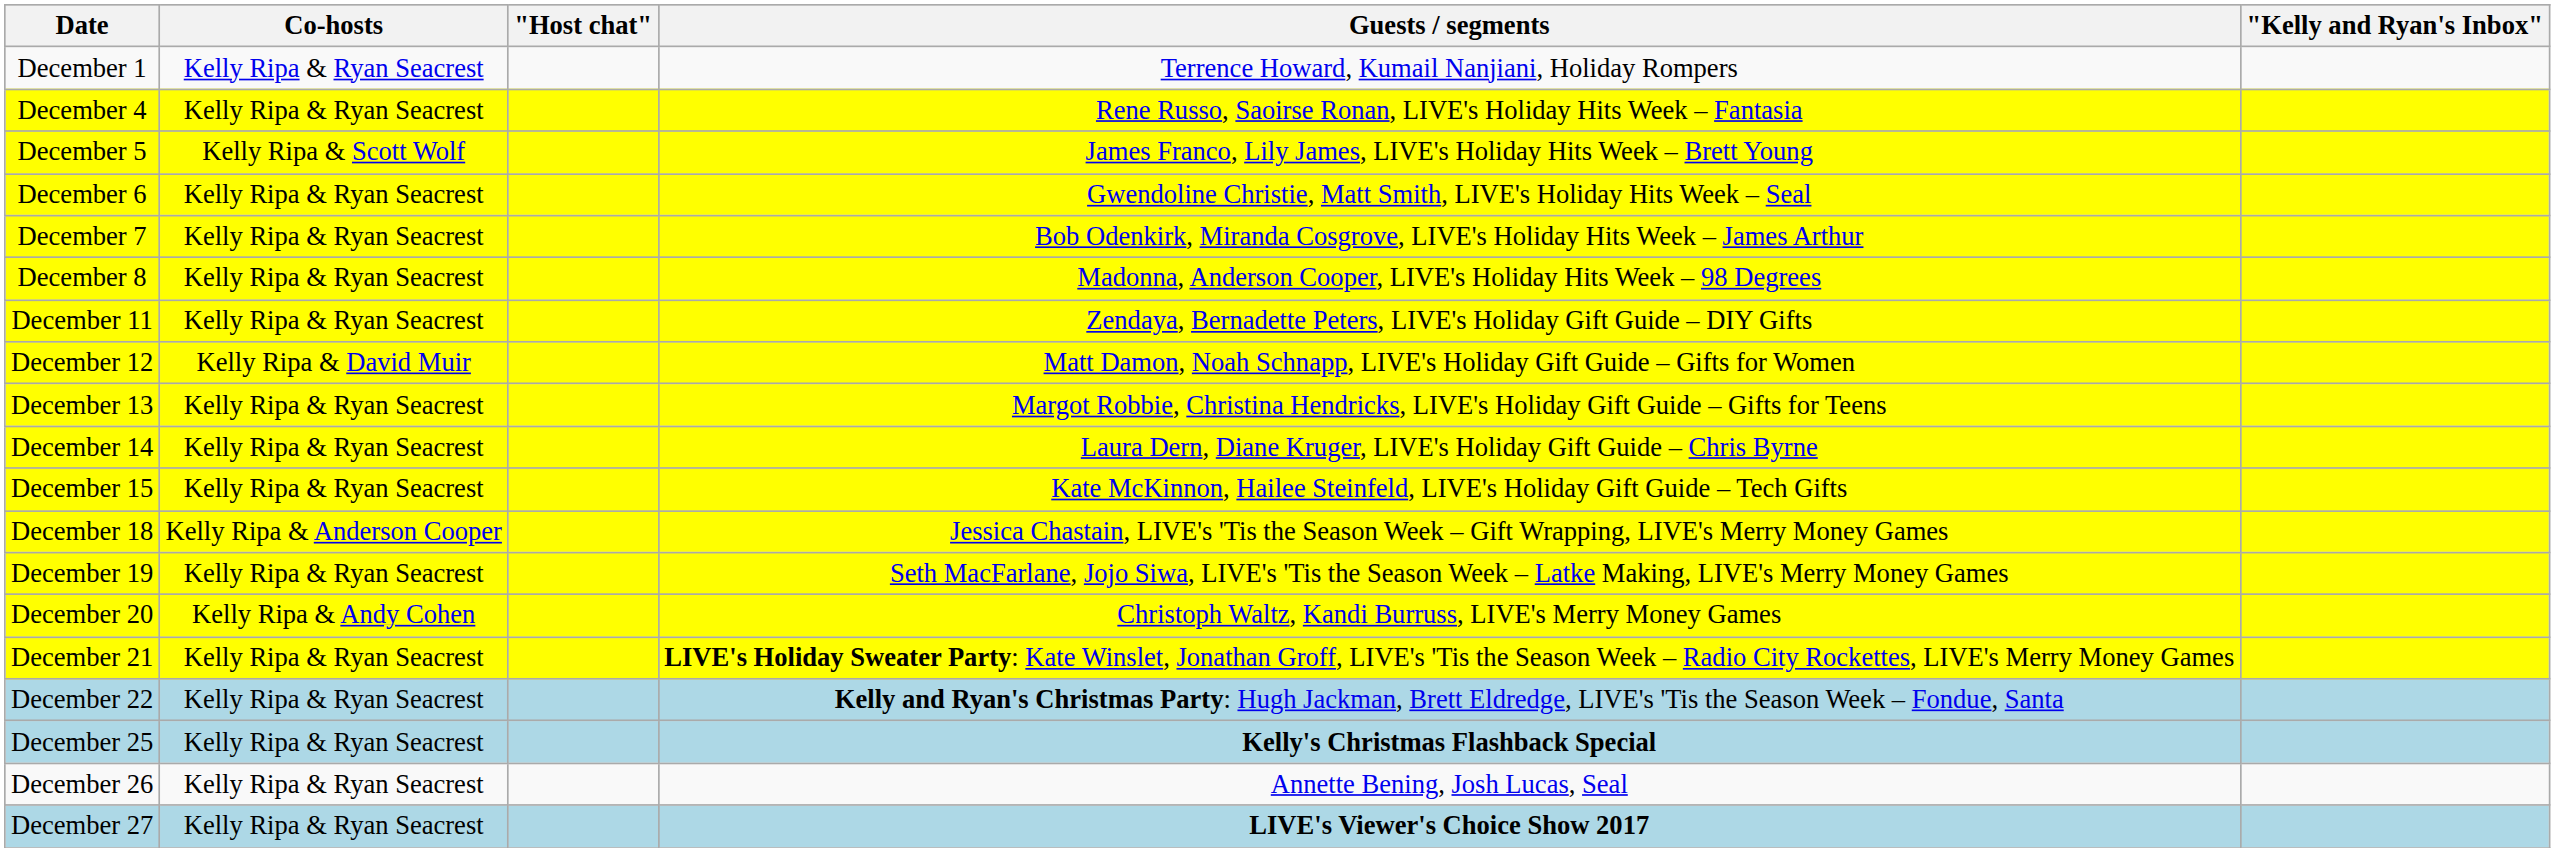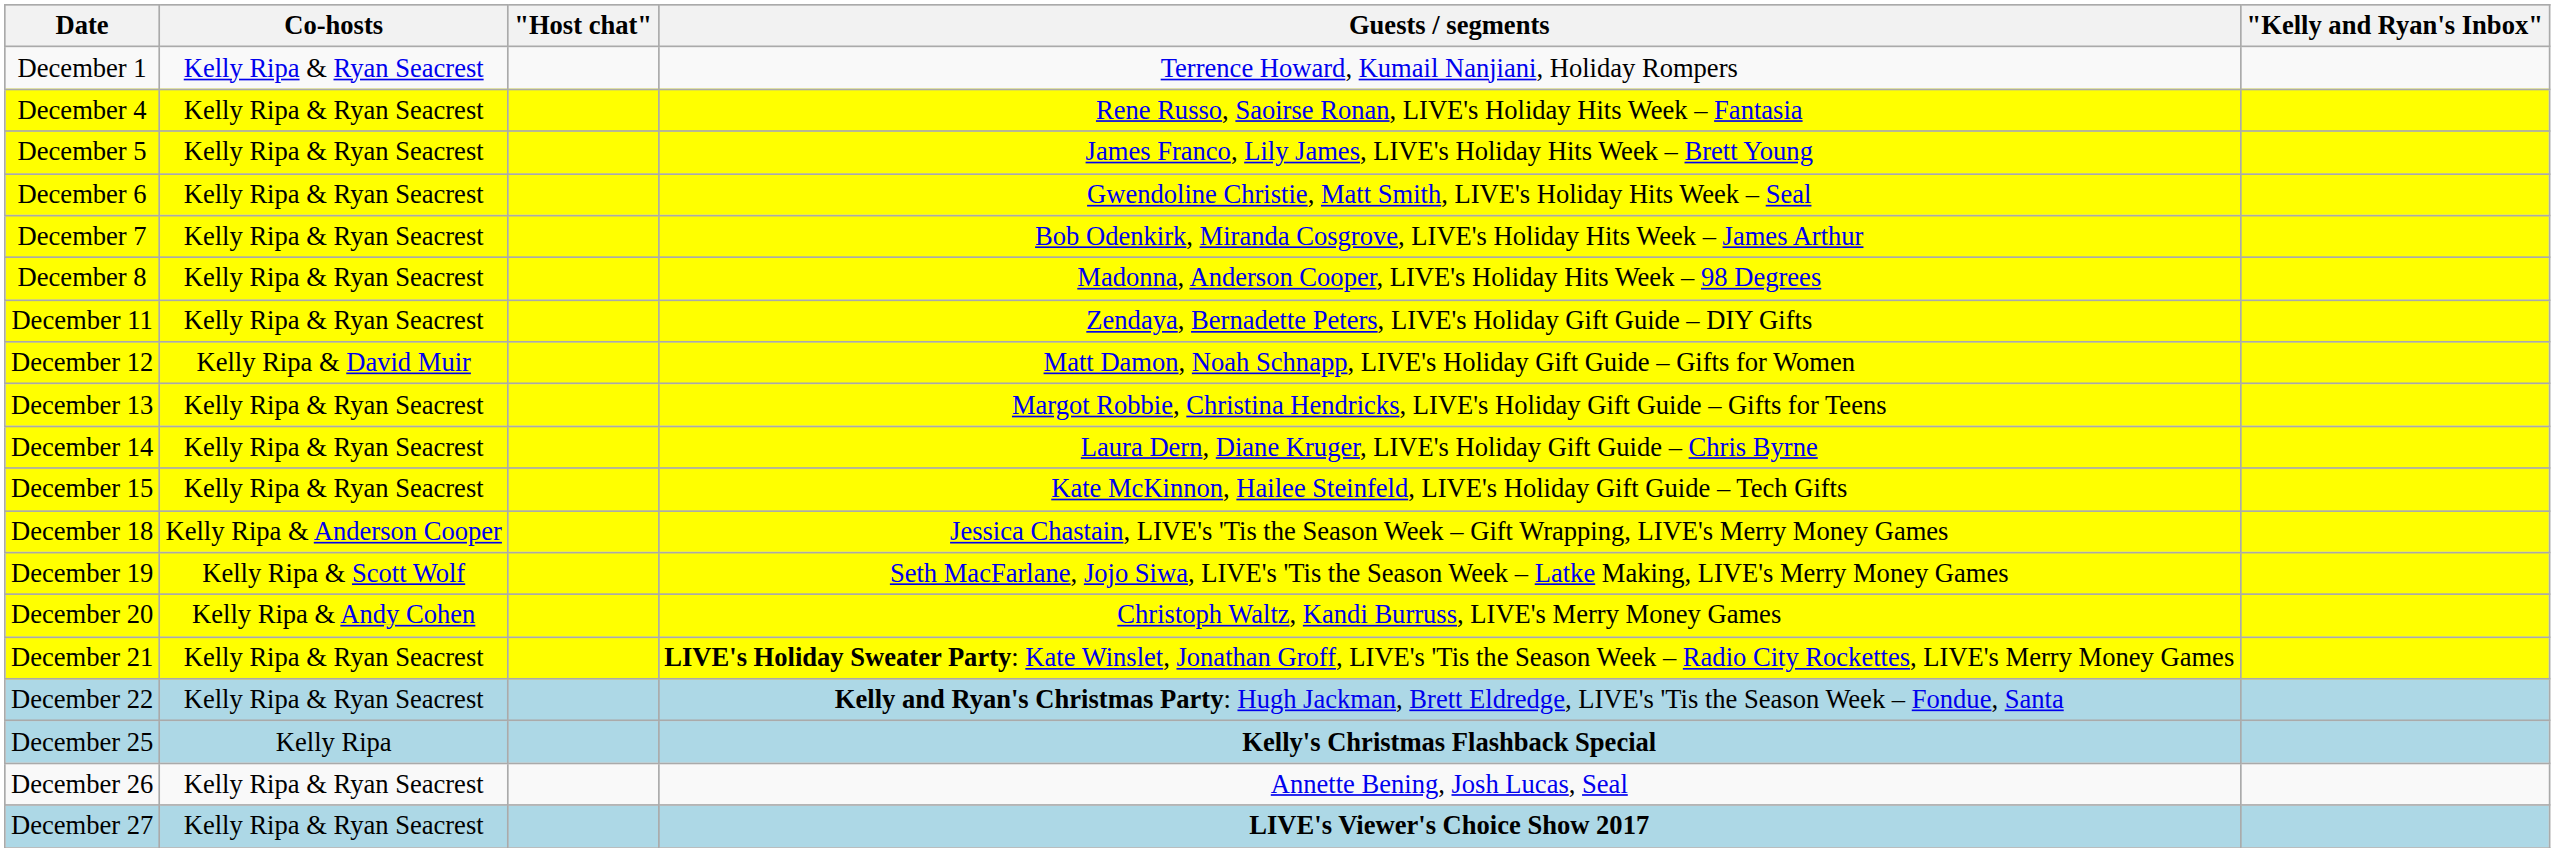 <table class="wikitable sortable" style="text-align:center;">
 <tr>
 <th>Date</th>
 <th>Co-hosts</th>
 <th>"Host chat"</th>
 <th>Guests / segments</th>
 <th>"Kelly and Ryan's Inbox"</th>
 </tr>
 <tr>
 <td>December 1</td>
 <td><a href='#'>Kelly Ripa</a> & <a href='#'>Ryan Seacrest</a></td>
 <td></td>
 <td><a href='#'>Terrence Howard</a>, <a href='#'>Kumail Nanjiani</a>, Holiday Rompers</td>
 <td></td>
 </tr>
 <tr style="background:yellow;">
 <td>December 4</td>
 <td>Kelly Ripa & Ryan Seacrest</td>
 <td></td>
 <td><a href='#'>Rene Russo</a>, <a href='#'>Saoirse Ronan</a>, LIVE's Holiday Hits Week – <a href='#'>Fantasia</a></td>
 <td></td>
 </tr>
 <tr style="background:yellow;">
 <td>December 5</td>
-<td>Kelly Ripa & <a href='#'>Scott Wolf</a></td>
+<td>Kelly Ripa & Ryan Seacrest</td>
 <td></td>
 <td><a href='#'>James Franco</a>, <a href='#'>Lily James</a>, LIVE's Holiday Hits Week – <a href='#'>Brett Young</a></td>
 <td></td>
 </tr>
 <tr style="background:yellow;">
 <td>December 6</td>
 <td>Kelly Ripa & Ryan Seacrest</td>
 <td></td>
 <td><a href='#'>Gwendoline Christie</a>, <a href='#'>Matt Smith</a>, LIVE's Holiday Hits Week – <a href='#'>Seal</a></td>
 <td></td>
 </tr>
 <tr style="background:yellow;">
 <td>December 7</td>
 <td>Kelly Ripa & Ryan Seacrest</td>
 <td></td>
 <td><a href='#'>Bob Odenkirk</a>, <a href='#'>Miranda Cosgrove</a>, LIVE's Holiday Hits Week – <a href='#'>James Arthur</a></td>
 <td></td>
 </tr>
 <tr style="background:yellow;">
 <td>December 8</td>
 <td>Kelly Ripa & Ryan Seacrest</td>
 <td></td>
 <td><a href='#'>Madonna</a>, <a href='#'>Anderson Cooper</a>, LIVE's Holiday Hits Week – <a href='#'>98 Degrees</a></td>
 <td></td>
 </tr>
 <tr style="background:yellow;">
 <td>December 11</td>
 <td>Kelly Ripa & Ryan Seacrest</td>
 <td></td>
 <td><a href='#'>Zendaya</a>, <a href='#'>Bernadette Peters</a>, LIVE's Holiday Gift Guide – DIY Gifts</td>
 <td></td>
 </tr>
 <tr style="background:yellow;">
 <td>December 12</td>
 <td>Kelly Ripa & <a href='#'>David Muir</a></td>
 <td></td>
 <td><a href='#'>Matt Damon</a>, <a href='#'>Noah Schnapp</a>, LIVE's Holiday Gift Guide – Gifts for Women</td>
 <td></td>
 </tr>
 <tr style="background:yellow;">
 <td>December 13</td>
 <td>Kelly Ripa & Ryan Seacrest</td>
 <td></td>
 <td><a href='#'>Margot Robbie</a>, <a href='#'>Christina Hendricks</a>, LIVE's Holiday Gift Guide – Gifts for Teens</td>
 <td></td>
 </tr>
 <tr style="background:yellow;">
 <td>December 14</td>
 <td>Kelly Ripa & Ryan Seacrest</td>
 <td></td>
 <td><a href='#'>Laura Dern</a>, <a href='#'>Diane Kruger</a>, LIVE's Holiday Gift Guide – <a href='#'>Chris Byrne</a></td>
 <td></td>
 </tr>
 <tr style="background:yellow;">
 <td>December 15</td>
 <td>Kelly Ripa & Ryan Seacrest</td>
 <td></td>
 <td><a href='#'>Kate McKinnon</a>, <a href='#'>Hailee Steinfeld</a>, LIVE's Holiday Gift Guide – Tech Gifts</td>
 <td></td>
 </tr>
 <tr style="background:yellow;">
 <td>December 18</td>
 <td>Kelly Ripa & <a href='#'>Anderson Cooper</a></td>
 <td></td>
 <td><a href='#'>Jessica Chastain</a>, LIVE's 'Tis the Season Week – Gift Wrapping, LIVE's Merry Money Games</td>
 <td></td>
 </tr>
 <tr style="background:yellow;">
 <td>December 19</td>
-<td>Kelly Ripa & Ryan Seacrest</td>
+<td>Kelly Ripa & <a href='#'>Scott Wolf</a></td>
 <td></td>
 <td><a href='#'>Seth MacFarlane</a>, <a href='#'>Jojo Siwa</a>, LIVE's 'Tis the Season Week – <a href='#'>Latke</a> Making, LIVE's Merry Money Games</td>
 <td></td>
 </tr>
 <tr style="background:yellow;">
 <td>December 20</td>
 <td>Kelly Ripa & <a href='#'>Andy Cohen</a></td>
 <td></td>
 <td><a href='#'>Christoph Waltz</a>, <a href='#'>Kandi Burruss</a>, LIVE's Merry Money Games</td>
 <td></td>
 </tr>
 <tr style="background:yellow;">
 <td>December 21</td>
 <td>Kelly Ripa & Ryan Seacrest</td>
 <td></td>
 <td><strong>LIVE's Holiday Sweater Party</strong>: <a href='#'>Kate Winslet</a>, <a href='#'>Jonathan Groff</a>, LIVE's 'Tis the Season Week – <a href='#'>Radio City Rockettes</a>, LIVE's Merry Money Games</td>
 <td></td>
 </tr>
 <tr style="background:lightblue;">
 <td>December 22</td>
 <td>Kelly Ripa & Ryan Seacrest</td>
 <td></td>
 <td><strong>Kelly and Ryan's Christmas Party</strong>: <a href='#'>Hugh Jackman</a>, <a href='#'>Brett Eldredge</a>, LIVE's 'Tis the Season Week – <a href='#'>Fondue</a>, <a href='#'>Santa</a></td>
 <td></td>
 </tr>
 <tr style="background:lightblue;">
 <td>December 25</td>
-<td>Kelly Ripa & Ryan Seacrest</td>
+<td>Kelly Ripa</td>
 <td></td>
 <td><strong>Kelly's Christmas Flashback Special</strong></td>
 <td></td>
 </tr>
 <tr>
 <td>December 26</td>
 <td>Kelly Ripa & Ryan Seacrest</td>
 <td></td>
 <td><a href='#'>Annette Bening</a>, <a href='#'>Josh Lucas</a>, <a href='#'>Seal</a></td>
 <td></td>
 </tr>
 <tr style="background:lightblue;">
 <td>December 27</td>
 <td>Kelly Ripa & Ryan Seacrest</td>
 <td></td>
 <td><strong>LIVE's Viewer's Choice Show 2017</strong></td>
 <td></td>
 </tr>
 </table>
